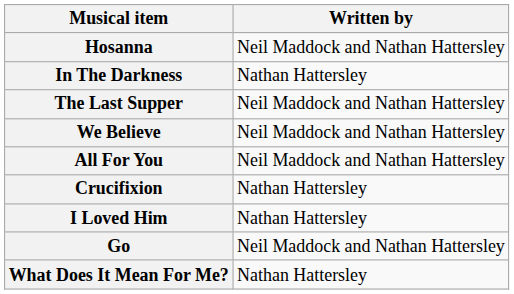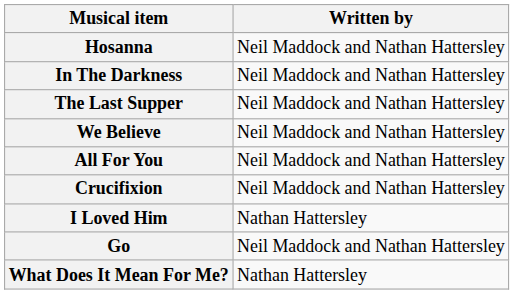 <table class="wikitable">
 <tr>
 <th>Musical item</th>
 <th>Written by</th>
 </tr>
 <tr>
 <th>Hosanna</th>
 <td>Neil Maddock and Nathan Hattersley</td>
 </tr>
 <tr>
 <th>In The Darkness</th>
-<td>Nathan Hattersley</td>
+<td>Neil Maddock and Nathan Hattersley</td>
 </tr>
 <tr>
 <th>The Last Supper</th>
 <td>Neil Maddock and Nathan Hattersley</td>
 </tr>
 <tr>
 <th>We Believe</th>
 <td>Neil Maddock and Nathan Hattersley</td>
 </tr>
 <tr>
 <th>All For You</th>
 <td>Neil Maddock and Nathan Hattersley</td>
 </tr>
 <tr>
 <th>Crucifixion</th>
-<td>Nathan Hattersley</td>
+<td>Neil Maddock and Nathan Hattersley</td>
 </tr>
 <tr>
 <th>I Loved Him</th>
 <td>Nathan Hattersley</td>
 </tr>
 <tr>
 <th>Go</th>
 <td>Neil Maddock and Nathan Hattersley</td>
 </tr>
 <tr>
 <th>What Does It Mean For Me?</th>
 <td>Nathan Hattersley</td>
 </tr>
 </table>
